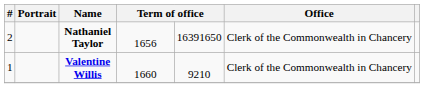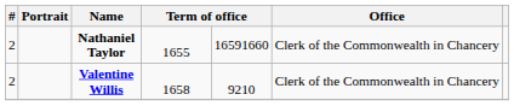 <table class="wikitable plainrowheaders" style="text-align:center;">
 <tr>
 <th>#</th>
 <th>Portrait</th>
 <th>Name<br></th>
 <th colspan=2 width=75 style="min-width:75px;">Term of office</th>
 <th>Office</th>
 <th></th>
 </tr>
 <tr>
 <td>2</td>
 <td></td>
 <td width=75 style="min-width:75px;"><strong>Nathaniel Taylor</strong><br></td>
-<td width=75 style="min-width:75px;"><br>1656</td>
-<td>16391650</td>
+<td width=75 style="min-width:75px;"><br>1655</td>
+<td>16591660</td>
 <td>Clerk of the Commonwealth in Chancery</td>
 <td></td>
 </tr>
 <tr>
-<td>1</td>
+<td>2</td>
 <td></td>
 <td><a href='#'><strong>Valentine Willis</strong></a><br></td>
-<td><br>1660</td>
+<td><br>1658</td>
 <td><br>9210</td>
 <td>Clerk of the Commonwealth in Chancery</td>
 <td></td>
 </tr>
 <tr>
 </tr>
 </table>
